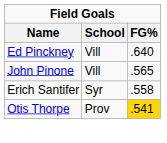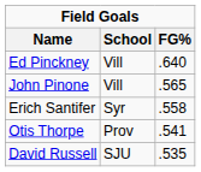 <table class="wikitable">
 <tr>
 <td colspan=3 style="text-align:center;"><strong>Field Goals</strong></td>
 </tr>
 <tr>
 <th>Name</th>
 <th>School</th>
 <th>FG%</th>
 </tr>
 <tr>
 <td><a href='#'>Ed Pinckney</a></td>
 <td>Vill</td>
 <td>.640</td>
 </tr>
 <tr>
 <td><a href='#'>John Pinone</a></td>
 <td>Vill</td>
 <td>.565</td>
 </tr>
 <tr>
 <td>Erich Santifer</td>
 <td>Syr</td>
 <td>.558</td>
 </tr>
 <tr>
 <td><a href='#'>Otis Thorpe</a></td>
 <td>Prov</td>
-<td style="background: gold;">.541</td>
+<td>.541</td>
+</tr>
+<tr>
+<td><a href='#'>David Russell</a></td>
+<td>SJU</td>
+<td>.535</td>
 </tr>
 </table>
